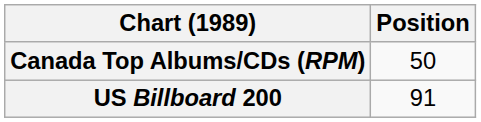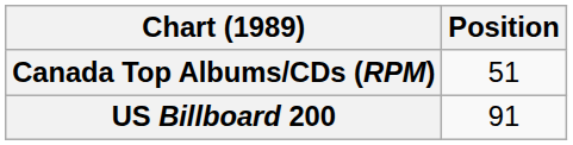 <table class="wikitable plainrowheaders" style="text-align:center">
 <tr>
 <th scope="col">Chart (1989)</th>
 <th scope="col">Position</th>
 </tr>
 <tr>
 <th scope="row">Canada Top Albums/CDs (<em>RPM</em>)</th>
-<td>50</td>
+<td>51</td>
 </tr>
 <tr>
 <th scope="row">US <em>Billboard</em> 200</th>
 <td>91</td>
 </tr>
 </table>
